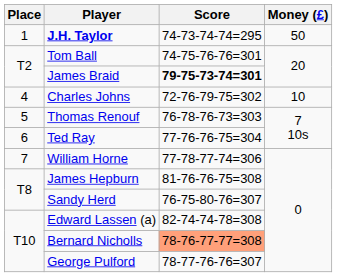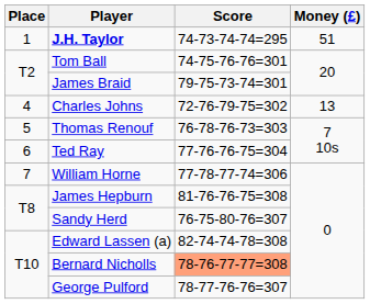 <table class=wikitable>
 <tr>
 <th>Place</th>
 <th>Player</th>
 <th>Score</th>
 <th>Money (<a href='#'>£</a>)</th>
 </tr>
 <tr>
 <td align=center>1</td>
 <td> <strong><a href='#'>J.H. Taylor</a></strong></td>
 <td>74-73-74-74=295</td>
-<td align=center>50</td>
+<td align=center>51</td>
 </tr>
 <tr>
 <td rowspan=2 align=center>T2</td>
 <td> <a href='#'>Tom Ball</a></td>
 <td>74-75-76-76=301</td>
 <td rowspan=2 align=center>20</td>
 </tr>
 <tr>
 <td> <a href='#'>James Braid</a></td>
-<td><strong>79-75-73-74=301</strong></td>
+<td>79-75-73-74=301</td>
 </tr>
 <tr>
 <td align=center>4</td>
 <td> <a href='#'>Charles Johns</a></td>
 <td>72-76-79-75=302</td>
-<td align=center>10</td>
+<td align=center>13</td>
 </tr>
 <tr>
 <td align=center>5</td>
 <td> <a href='#'>Thomas Renouf</a></td>
 <td>76-78-76-73=303</td>
 <td rowspan=2 align=center>7<br>10s</td>
 </tr>
 <tr>
 <td align=center>6</td>
 <td> <a href='#'>Ted Ray</a></td>
 <td>77-76-76-75=304</td>
 </tr>
 <tr>
 <td align=center>7</td>
 <td> <a href='#'>William Horne</a></td>
 <td>77-78-77-74=306</td>
 <td rowspan=6 align=center>0</td>
 </tr>
 <tr>
 <td rowspan=2 align=center>T8</td>
 <td> <a href='#'>James Hepburn</a></td>
 <td>81-76-76-75=308</td>
 </tr>
 <tr>
 <td> <a href='#'>Sandy Herd</a></td>
 <td>76-75-80-76=307</td>
 </tr>
 <tr>
 <td rowspan=3 align=center>T10</td>
 <td> <a href='#'>Edward Lassen</a> (a)</td>
 <td>82-74-74-78=308</td>
 </tr>
 <tr>
 <td> <a href='#'>Bernard Nicholls</a></td>
 <td style="background: lightsalmon;">78-76-77-77=308</td>
 </tr>
 <tr>
 <td> <a href='#'>George Pulford</a></td>
 <td>78-77-76-76=307</td>
 </tr>
 </table>
